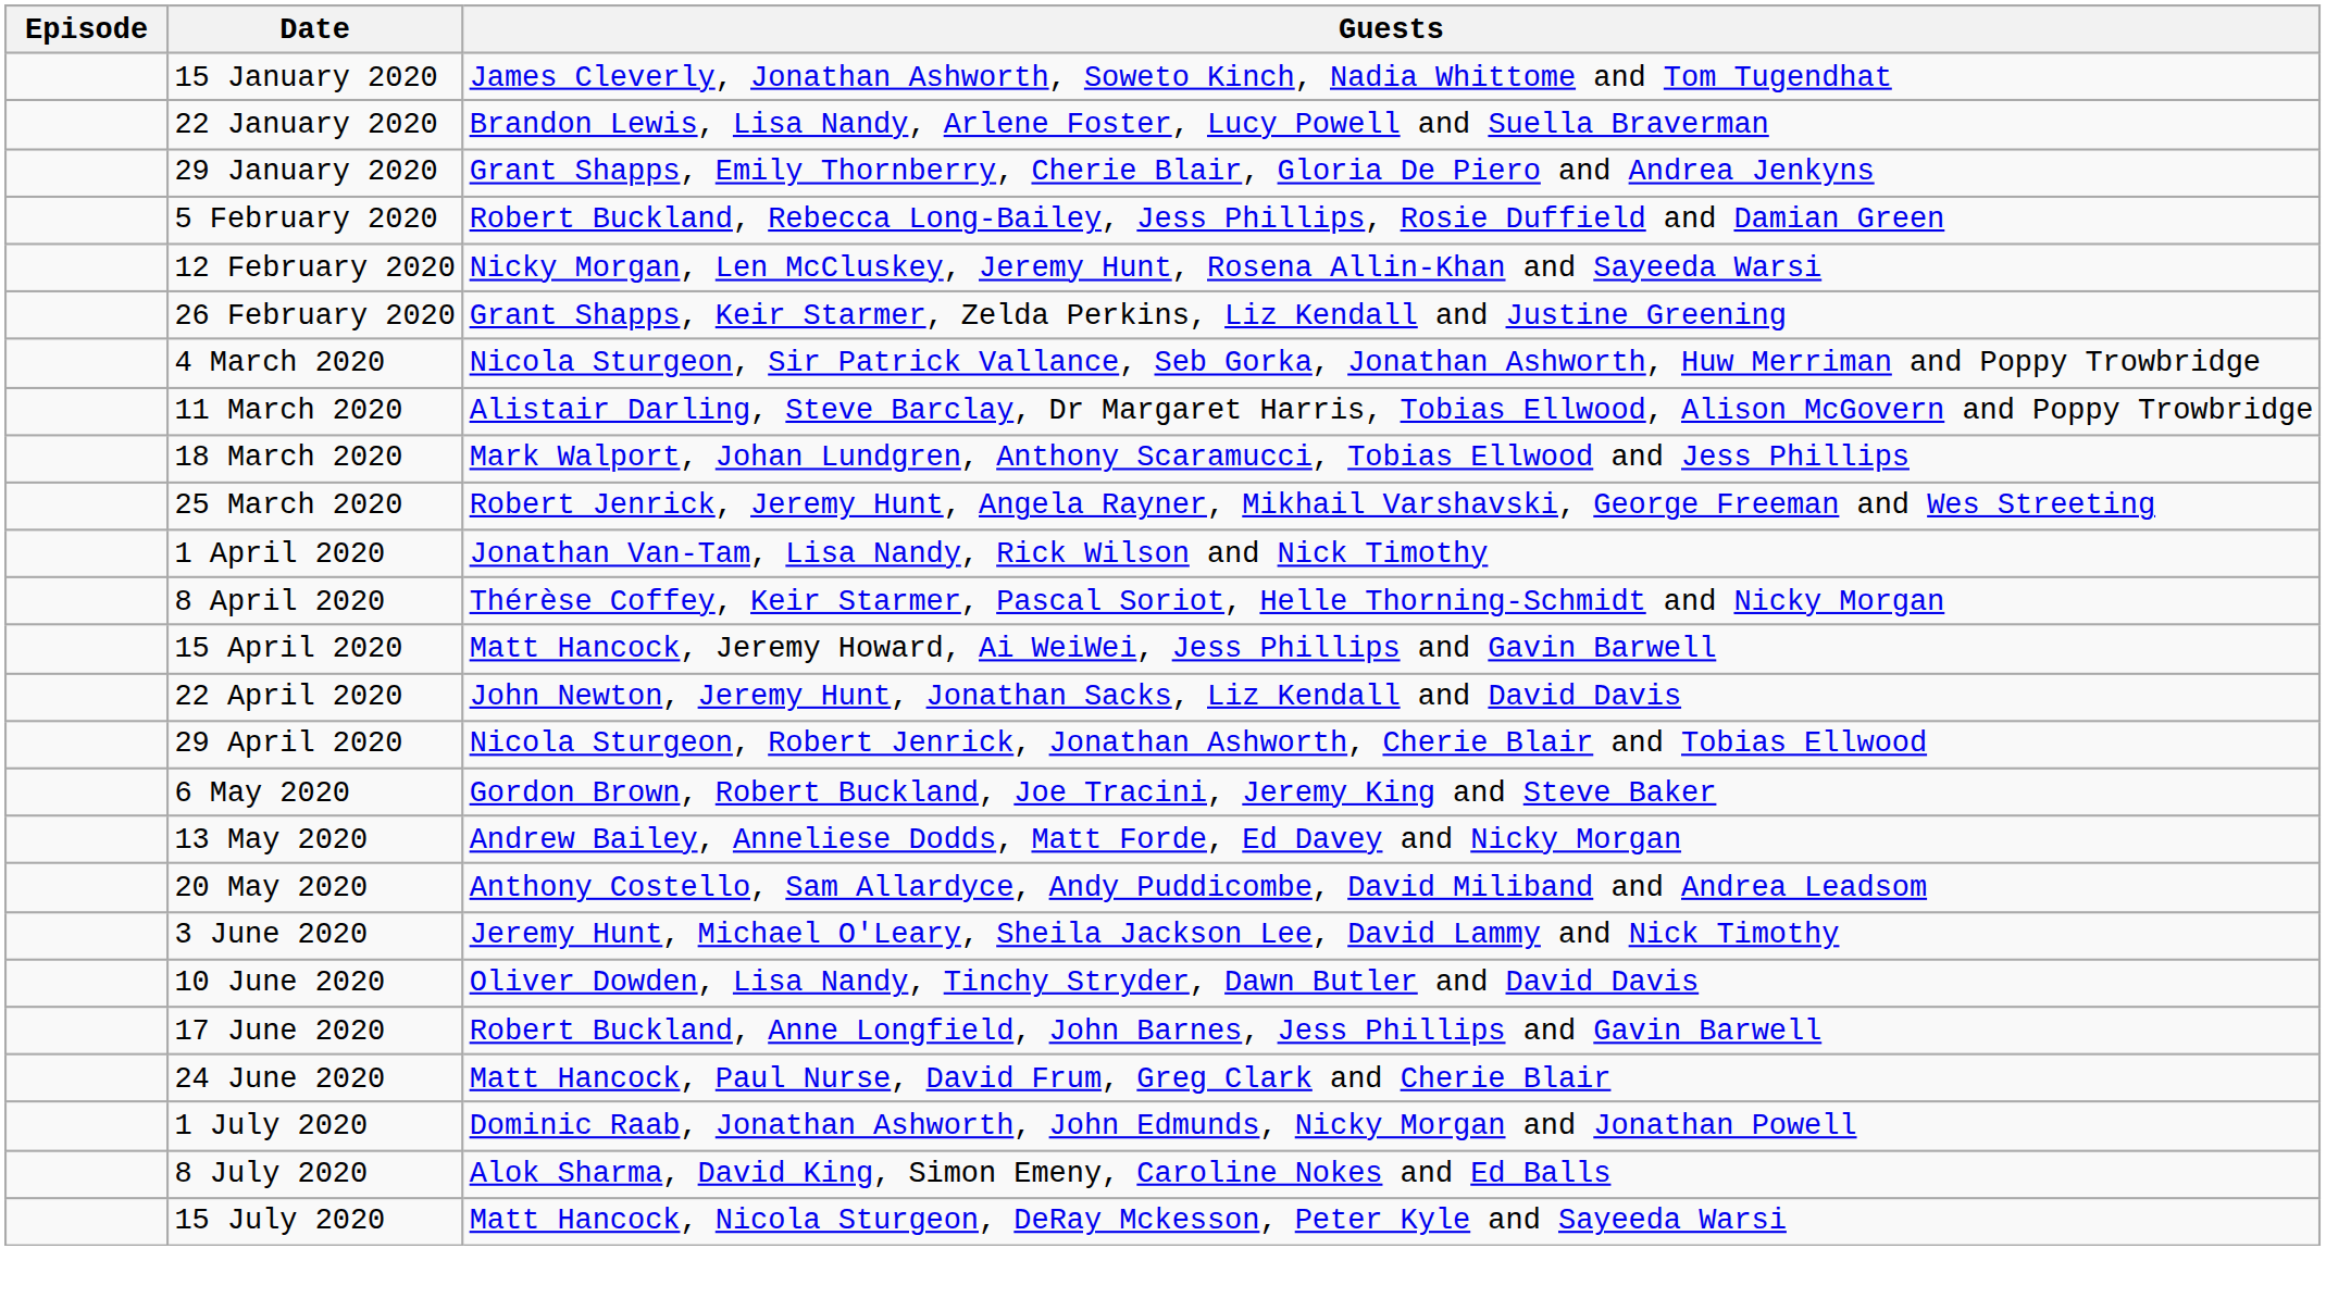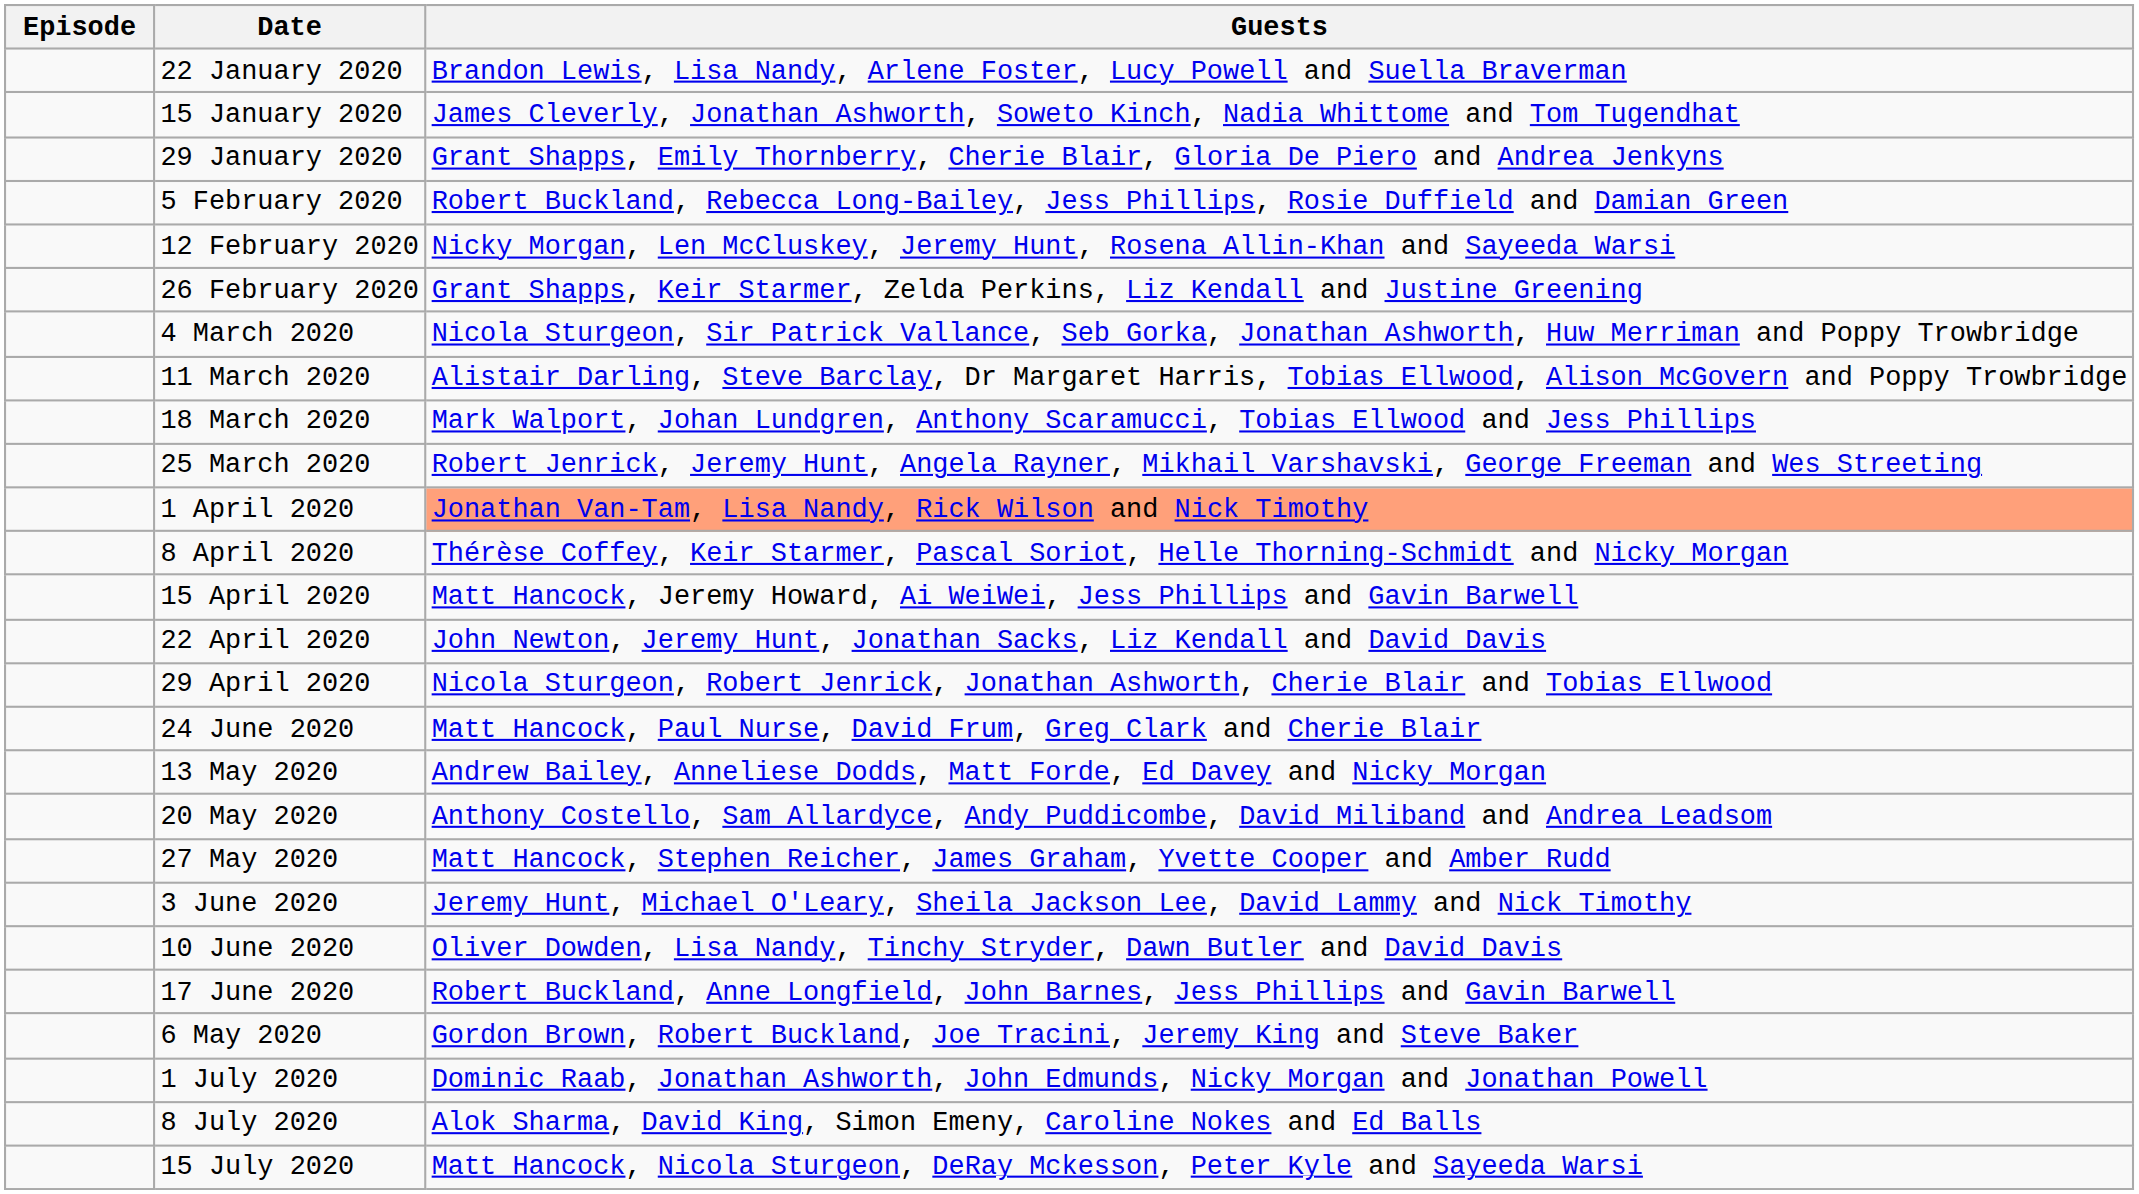 <table class="wikitable">
 <tr>
 <th style="width:7%;">Episode</th>
 <th>Date</th>
 <th>Guests</th>
 </tr>
 <tr>
 <td></td>
-<td>15 January 2020</td>
-<td><a href='#'>James Cleverly</a>, <a href='#'>Jonathan Ashworth</a>, <a href='#'>Soweto Kinch</a>, <a href='#'>Nadia Whittome</a> and <a href='#'>Tom Tugendhat</a></td>
+<td>22 January 2020</td>
+<td><a href='#'>Brandon Lewis</a>, <a href='#'>Lisa Nandy</a>, <a href='#'>Arlene Foster</a>, <a href='#'>Lucy Powell</a> and <a href='#'>Suella Braverman</a></td>
 </tr>
 <tr>
 <td></td>
-<td>22 January 2020</td>
-<td><a href='#'>Brandon Lewis</a>, <a href='#'>Lisa Nandy</a>, <a href='#'>Arlene Foster</a>, <a href='#'>Lucy Powell</a> and <a href='#'>Suella Braverman</a></td>
+<td>15 January 2020</td>
+<td><a href='#'>James Cleverly</a>, <a href='#'>Jonathan Ashworth</a>, <a href='#'>Soweto Kinch</a>, <a href='#'>Nadia Whittome</a> and <a href='#'>Tom Tugendhat</a></td>
 </tr>
 <tr>
 <td></td>
 <td>29 January 2020</td>
 <td><a href='#'>Grant Shapps</a>, <a href='#'>Emily Thornberry</a>, <a href='#'>Cherie Blair</a>, <a href='#'>Gloria De Piero</a> and <a href='#'>Andrea Jenkyns</a></td>
 </tr>
 <tr>
 <td></td>
 <td>5 February 2020</td>
 <td><a href='#'>Robert Buckland</a>, <a href='#'>Rebecca Long-Bailey</a>, <a href='#'>Jess Phillips</a>, <a href='#'>Rosie Duffield</a> and <a href='#'>Damian Green</a></td>
 </tr>
 <tr>
 <td></td>
 <td>12 February 2020</td>
 <td><a href='#'>Nicky Morgan</a>, <a href='#'>Len McCluskey</a>, <a href='#'>Jeremy Hunt</a>, <a href='#'>Rosena Allin-Khan</a> and <a href='#'>Sayeeda Warsi</a></td>
 </tr>
 <tr>
 <td></td>
 <td>26 February 2020</td>
 <td><a href='#'>Grant Shapps</a>, <a href='#'>Keir Starmer</a>, Zelda Perkins, <a href='#'>Liz Kendall</a> and <a href='#'>Justine Greening</a></td>
 </tr>
 <tr>
 <td></td>
 <td>4 March 2020</td>
 <td><a href='#'>Nicola Sturgeon</a>, <a href='#'>Sir Patrick Vallance</a>, <a href='#'>Seb Gorka</a>, <a href='#'>Jonathan Ashworth</a>, <a href='#'>Huw Merriman</a> and Poppy Trowbridge</td>
 </tr>
 <tr>
 <td></td>
 <td>11 March 2020</td>
 <td><a href='#'>Alistair Darling</a>, <a href='#'>Steve Barclay</a>, Dr Margaret Harris, <a href='#'>Tobias Ellwood</a>, <a href='#'>Alison McGovern</a> and Poppy Trowbridge</td>
 </tr>
 <tr>
 <td></td>
 <td>18 March 2020</td>
 <td><a href='#'>Mark Walport</a>, <a href='#'>Johan Lundgren</a>, <a href='#'>Anthony Scaramucci</a>, <a href='#'>Tobias Ellwood</a> and <a href='#'>Jess Phillips</a></td>
 </tr>
 <tr>
 <td></td>
 <td>25 March 2020</td>
 <td><a href='#'>Robert Jenrick</a>, <a href='#'>Jeremy Hunt</a>, <a href='#'>Angela Rayner</a>, <a href='#'>Mikhail Varshavski</a>, <a href='#'>George Freeman</a> and <a href='#'>Wes Streeting</a></td>
 </tr>
 <tr>
 <td></td>
 <td>1 April 2020</td>
-<td><a href='#'>Jonathan Van-Tam</a>, <a href='#'>Lisa Nandy</a>, <a href='#'>Rick Wilson</a> and <a href='#'>Nick Timothy</a></td>
+<td style="background: lightsalmon;"><a href='#'>Jonathan Van-Tam</a>, <a href='#'>Lisa Nandy</a>, <a href='#'>Rick Wilson</a> and <a href='#'>Nick Timothy</a></td>
 </tr>
 <tr>
 <td></td>
 <td>8 April 2020</td>
 <td><a href='#'>Thérèse Coffey</a>, <a href='#'>Keir Starmer</a>, <a href='#'>Pascal Soriot</a>, <a href='#'>Helle Thorning-Schmidt</a> and <a href='#'>Nicky Morgan</a></td>
 </tr>
 <tr>
 <td></td>
 <td>15 April 2020</td>
 <td><a href='#'>Matt Hancock</a>, Jeremy Howard, <a href='#'>Ai WeiWei</a>, <a href='#'>Jess Phillips</a> and <a href='#'>Gavin Barwell</a></td>
 </tr>
 <tr>
 <td></td>
 <td>22 April 2020</td>
 <td><a href='#'>John Newton</a>, <a href='#'>Jeremy Hunt</a>, <a href='#'>Jonathan Sacks</a>, <a href='#'>Liz Kendall</a> and <a href='#'>David Davis</a></td>
 </tr>
 <tr>
 <td></td>
 <td>29 April 2020</td>
 <td><a href='#'>Nicola Sturgeon</a>, <a href='#'>Robert Jenrick</a>, <a href='#'>Jonathan Ashworth</a>, <a href='#'>Cherie Blair</a> and <a href='#'>Tobias Ellwood</a></td>
 </tr>
 <tr>
 <td></td>
-<td>6 May 2020</td>
-<td><a href='#'>Gordon Brown</a>, <a href='#'>Robert Buckland</a>, <a href='#'>Joe Tracini</a>, <a href='#'>Jeremy King</a> and <a href='#'>Steve Baker</a></td>
+<td>24 June 2020</td>
+<td><a href='#'>Matt Hancock</a>, <a href='#'>Paul Nurse</a>, <a href='#'>David Frum</a>, <a href='#'>Greg Clark</a> and <a href='#'>Cherie Blair</a></td>
 </tr>
 <tr>
 <td></td>
 <td>13 May 2020</td>
 <td><a href='#'>Andrew Bailey</a>, <a href='#'>Anneliese Dodds</a>, <a href='#'>Matt Forde</a>, <a href='#'>Ed Davey</a> and <a href='#'>Nicky Morgan</a></td>
 </tr>
 <tr>
 <td></td>
 <td>20 May 2020</td>
 <td><a href='#'>Anthony Costello</a>, <a href='#'>Sam Allardyce</a>, <a href='#'>Andy Puddicombe</a>, <a href='#'>David Miliband</a> and <a href='#'>Andrea Leadsom</a></td>
+</tr>
+<tr>
+<td></td>
+<td>27 May 2020</td>
+<td><a href='#'>Matt Hancock</a>, <a href='#'>Stephen Reicher</a>, <a href='#'>James Graham</a>, <a href='#'>Yvette Cooper</a> and <a href='#'>Amber Rudd</a></td>
 </tr>
 <tr>
 <td></td>
 <td>3 June 2020</td>
 <td><a href='#'>Jeremy Hunt</a>, <a href='#'>Michael O'Leary</a>, <a href='#'>Sheila Jackson Lee</a>, <a href='#'>David Lammy</a> and <a href='#'>Nick Timothy</a></td>
 </tr>
 <tr>
 <td></td>
 <td>10 June 2020</td>
 <td><a href='#'>Oliver Dowden</a>, <a href='#'>Lisa Nandy</a>, <a href='#'>Tinchy Stryder</a>, <a href='#'>Dawn Butler</a> and <a href='#'>David Davis</a></td>
 </tr>
 <tr>
 <td></td>
 <td>17 June 2020</td>
 <td><a href='#'>Robert Buckland</a>, <a href='#'>Anne Longfield</a>, <a href='#'>John Barnes</a>, <a href='#'>Jess Phillips</a> and <a href='#'>Gavin Barwell</a></td>
 </tr>
 <tr>
 <td></td>
-<td>24 June 2020</td>
-<td><a href='#'>Matt Hancock</a>, <a href='#'>Paul Nurse</a>, <a href='#'>David Frum</a>, <a href='#'>Greg Clark</a> and <a href='#'>Cherie Blair</a></td>
+<td>6 May 2020</td>
+<td><a href='#'>Gordon Brown</a>, <a href='#'>Robert Buckland</a>, <a href='#'>Joe Tracini</a>, <a href='#'>Jeremy King</a> and <a href='#'>Steve Baker</a></td>
 </tr>
 <tr>
 <td></td>
 <td>1 July 2020</td>
 <td><a href='#'>Dominic Raab</a>, <a href='#'>Jonathan Ashworth</a>, <a href='#'>John Edmunds</a>, <a href='#'>Nicky Morgan</a> and <a href='#'>Jonathan Powell</a></td>
 </tr>
 <tr>
 <td></td>
 <td>8 July 2020</td>
 <td><a href='#'>Alok Sharma</a>, <a href='#'>David King</a>, Simon Emeny, <a href='#'>Caroline Nokes</a> and <a href='#'>Ed Balls</a></td>
 </tr>
 <tr>
 <td></td>
 <td>15 July 2020</td>
 <td><a href='#'>Matt Hancock</a>, <a href='#'>Nicola Sturgeon</a>, <a href='#'>DeRay Mckesson</a>, <a href='#'>Peter Kyle</a> and <a href='#'>Sayeeda Warsi</a></td>
 </tr>
 </table>
